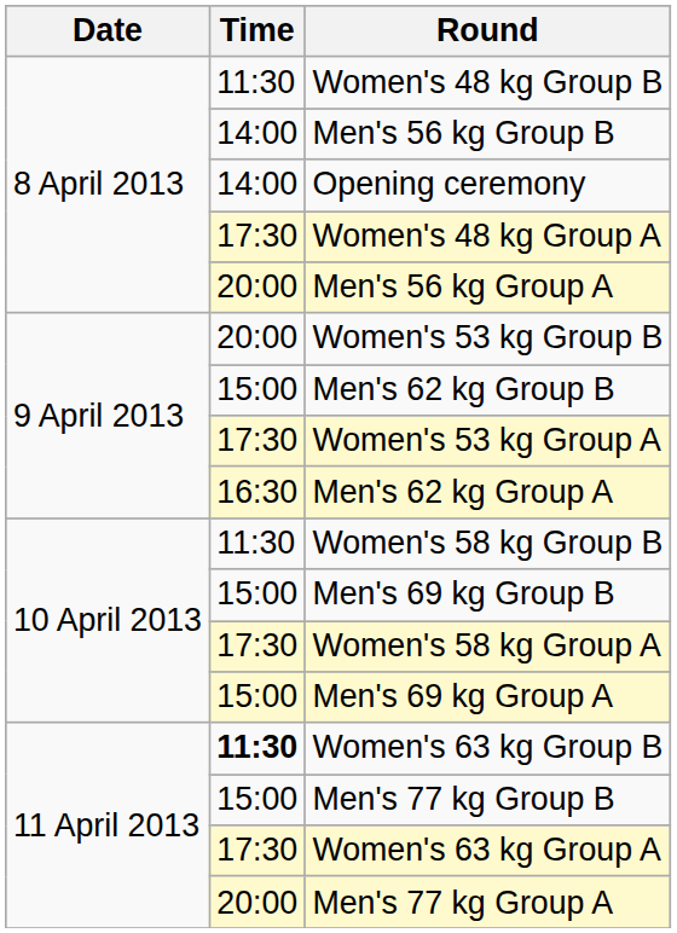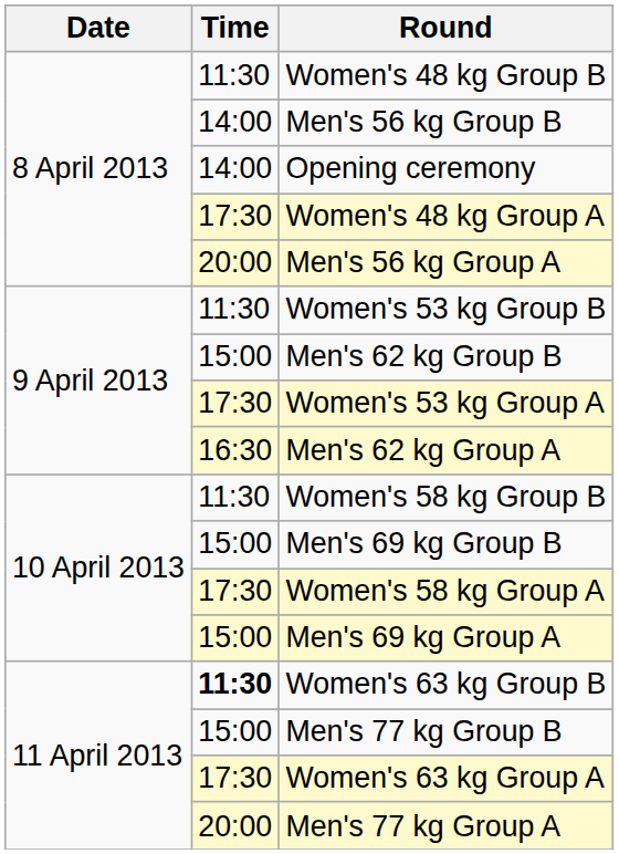 <table class="wikitable">
 <tr>
 <th>Date</th>
 <th>Time</th>
 <th>Round</th>
 </tr>
 <tr>
 <td rowspan=5>8 April 2013</td>
 <td>11:30</td>
 <td>Women's 48 kg Group B</td>
 </tr>
 <tr>
 <td>14:00</td>
 <td>Men's 56 kg Group B</td>
 </tr>
 <tr>
 <td>14:00</td>
 <td>Opening ceremony</td>
 </tr>
 <tr style=background:lemonchiffon>
 <td>17:30</td>
 <td>Women's 48 kg Group A</td>
 </tr>
 <tr style=background:lemonchiffon>
 <td>20:00</td>
 <td>Men's 56 kg Group A</td>
 </tr>
 <tr>
 <td rowspan=4>9 April 2013</td>
-<td>20:00</td>
+<td>11:30</td>
 <td>Women's 53 kg Group B</td>
 </tr>
 <tr>
 <td>15:00</td>
 <td>Men's 62 kg Group B</td>
 </tr>
 <tr style=background:lemonchiffon>
 <td>17:30</td>
 <td>Women's 53 kg Group A</td>
 </tr>
 <tr style=background:lemonchiffon>
 <td>16:30</td>
 <td>Men's 62 kg Group A</td>
 </tr>
 <tr>
 <td rowspan=4>10 April 2013</td>
 <td>11:30</td>
 <td>Women's 58 kg Group B</td>
 </tr>
 <tr>
 <td>15:00</td>
 <td>Men's 69 kg Group B</td>
 </tr>
 <tr style=background:lemonchiffon>
 <td>17:30</td>
 <td>Women's 58 kg Group A</td>
 </tr>
 <tr style=background:lemonchiffon>
 <td>15:00</td>
 <td>Men's 69 kg Group A</td>
 </tr>
 <tr>
 <td rowspan=4>11 April 2013</td>
 <td><strong>11:30</strong></td>
 <td>Women's 63 kg Group B</td>
 </tr>
 <tr>
 <td>15:00</td>
 <td>Men's 77 kg Group B</td>
 </tr>
 <tr style=background:lemonchiffon>
 <td>17:30</td>
 <td>Women's 63 kg Group A</td>
 </tr>
 <tr style=background:lemonchiffon>
 <td>20:00</td>
 <td>Men's 77 kg Group A</td>
 </tr>
 </table>
